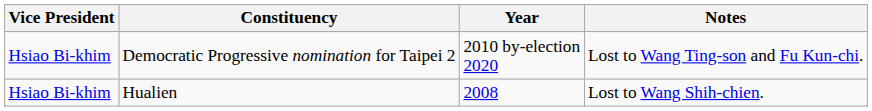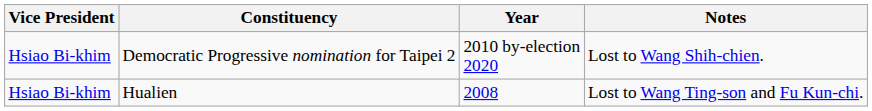 <table class=wikitable>
 <tr>
 <th>Vice President</th>
 <th>Constituency</th>
 <th>Year</th>
 <th>Notes</th>
 </tr>
 <tr>
 <td nowrap><a href='#'>Hsiao Bi-khim</a></td>
 <td nowrap>Democratic Progressive <em>nomination</em> for Taipei 2</td>
 <td>2010 by-election<br><a href='#'>2020</a></td>
-<td>Lost to <a href='#'>Wang Ting-son</a> and <a href='#'>Fu Kun-chi</a>.</td>
+<td>Lost to <a href='#'>Wang Shih-chien</a>.</td>
 </tr>
 <tr>
 <td nowrap><a href='#'>Hsiao Bi-khim</a></td>
 <td nowrap>Hualien</td>
 <td><a href='#'>2008</a></td>
-<td>Lost to <a href='#'>Wang Shih-chien</a>.</td>
+<td>Lost to <a href='#'>Wang Ting-son</a> and <a href='#'>Fu Kun-chi</a>.</td>
 </tr>
 </table>
